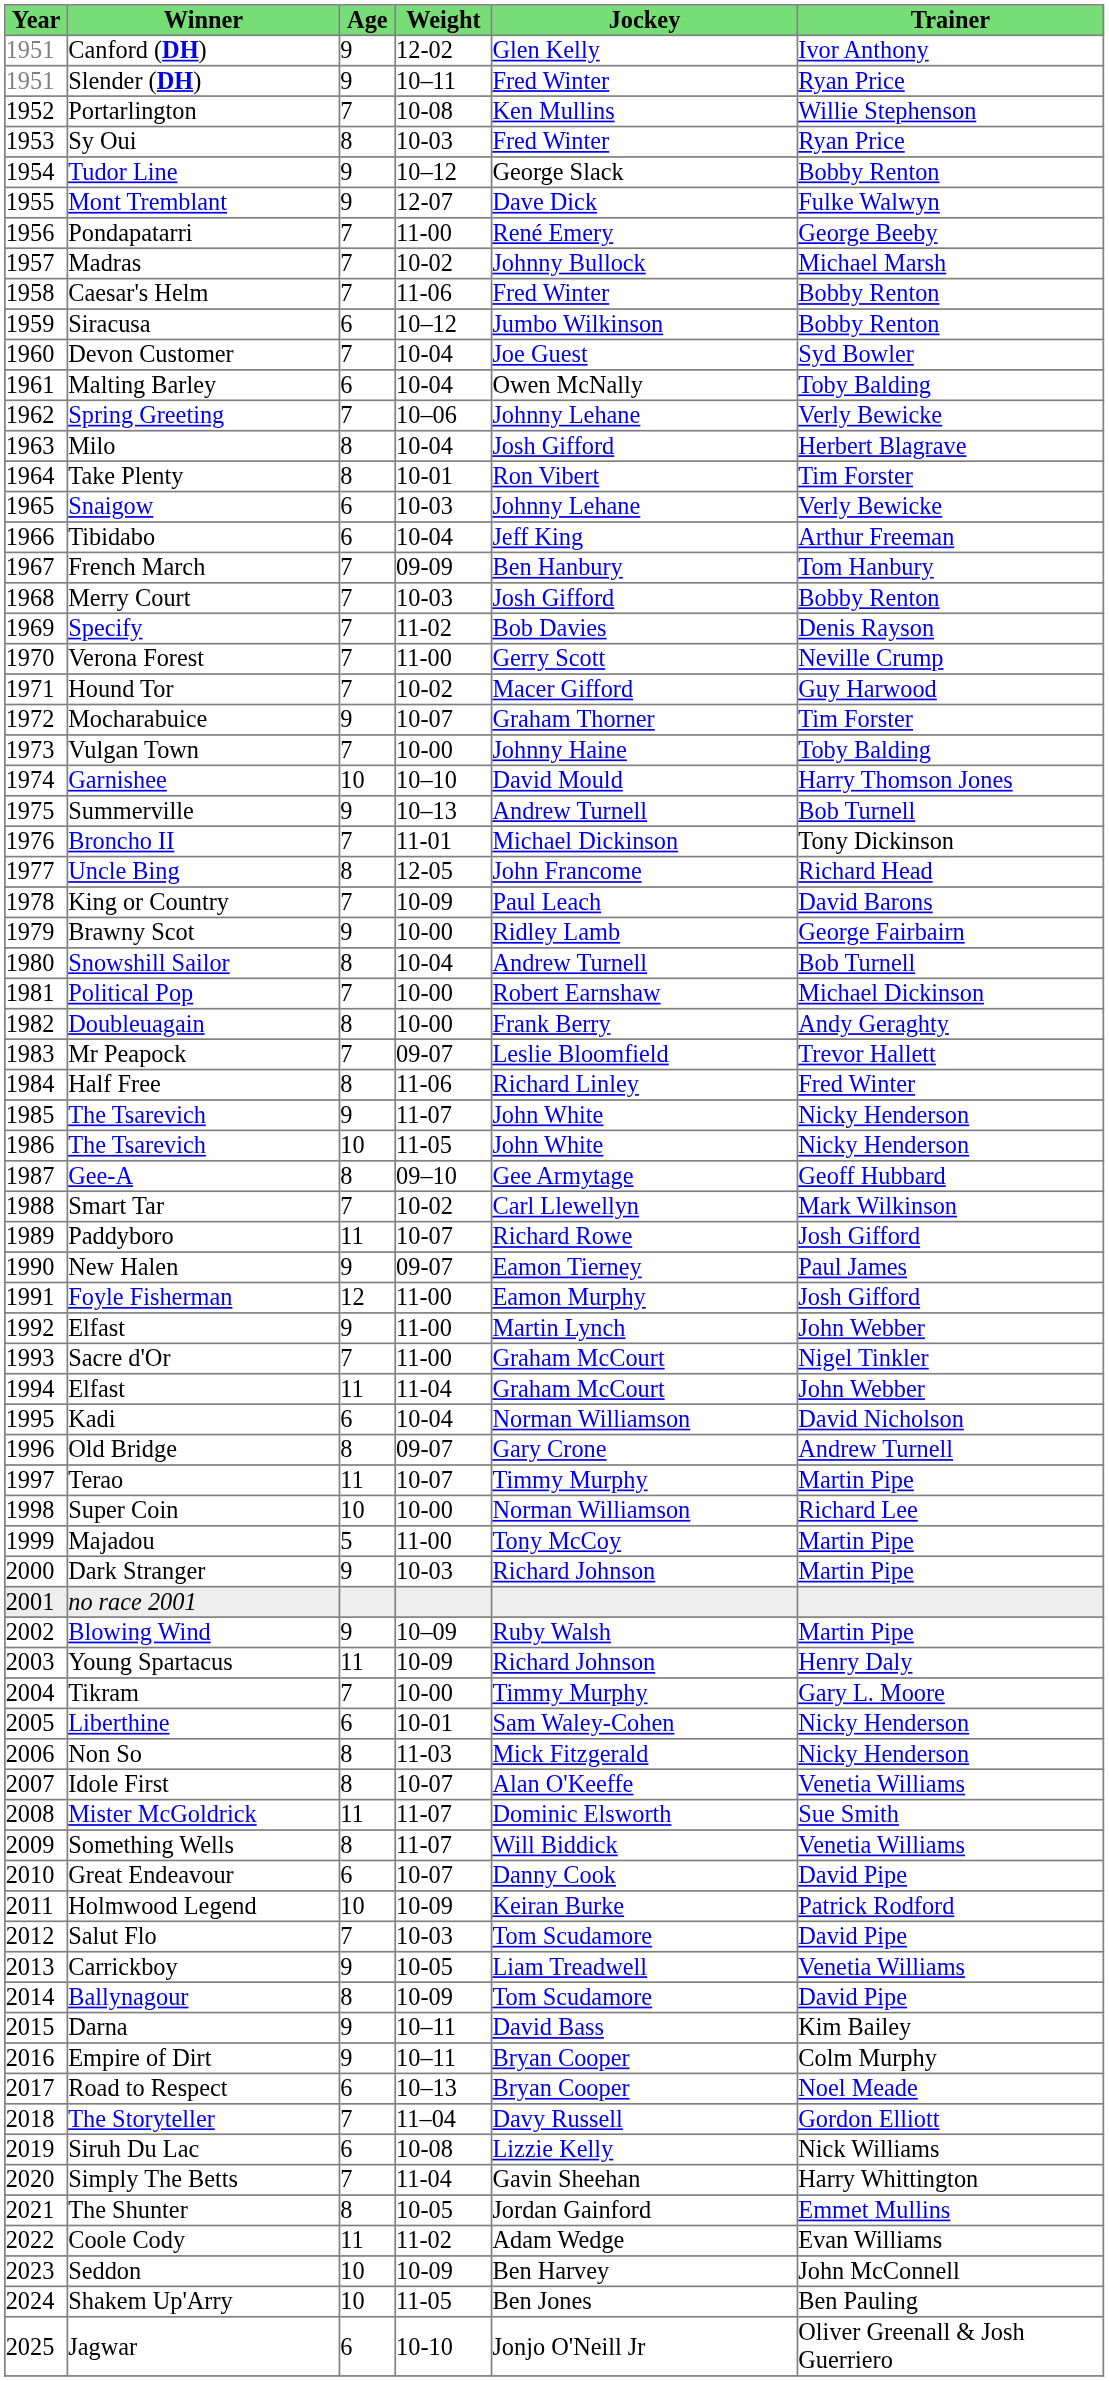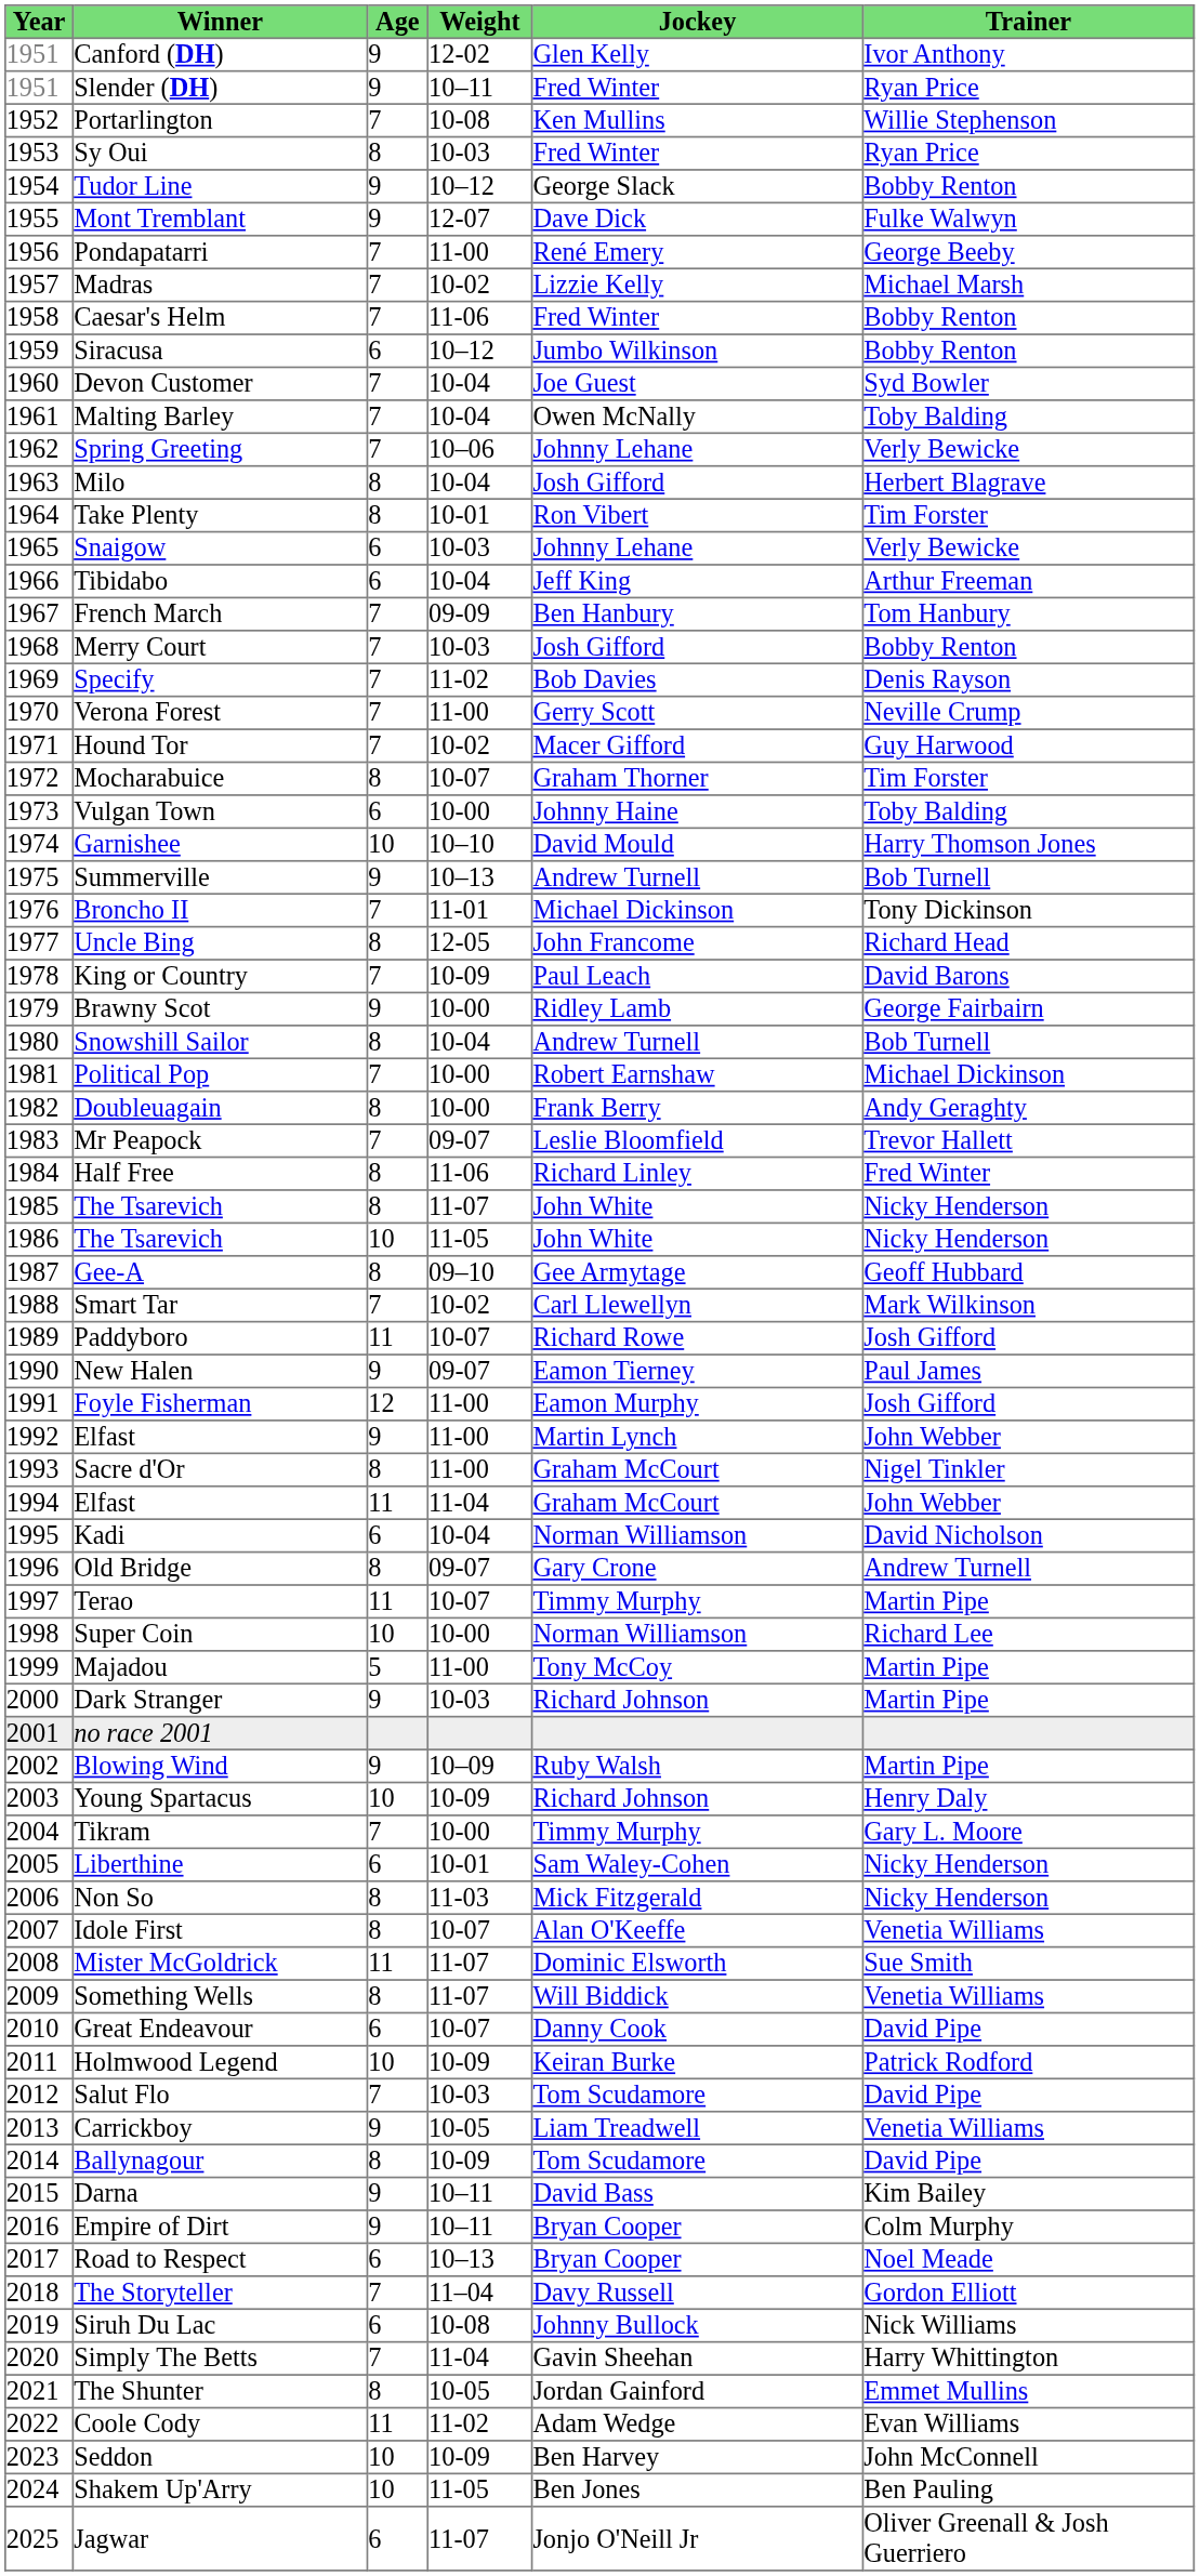 <table class = "sortable" | border="1" cellpadding="0" style="border-collapse: collapse; font-size:90%">
 <tr bgcolor="#77dd77" align="center">
 <th width="36px"><strong>Year</strong><br></th>
 <th width="160px"><strong>Winner</strong><br></th>
 <th width="32px"><strong>Age</strong><br></th>
 <th width="56px"><strong>Weight</strong><br></th>
 <th width="180px"><strong>Jockey</strong><br></th>
 <th width="180px"><strong>Trainer</strong><br></th>
 </tr>
 <tr>
 <td style="color: gray">1951</td>
 <td>Canford (<strong><a href='#'>DH</a></strong>)</td>
 <td>9</td>
 <td>12-02</td>
 <td><a href='#'>Glen Kelly</a></td>
 <td><a href='#'>Ivor Anthony</a></td>
 </tr>
 <tr>
 <td style="color: gray">1951</td>
 <td>Slender (<strong><a href='#'>DH</a></strong>)</td>
 <td>9</td>
 <td>10–11</td>
 <td><a href='#'>Fred Winter</a></td>
 <td><a href='#'>Ryan Price</a></td>
 </tr>
 <tr>
 <td>1952</td>
 <td>Portarlington</td>
 <td>7</td>
 <td>10-08</td>
 <td><a href='#'>Ken Mullins</a></td>
 <td><a href='#'>Willie Stephenson</a></td>
 </tr>
 <tr>
 <td>1953</td>
 <td>Sy Oui</td>
 <td>8</td>
 <td>10-03</td>
 <td><a href='#'>Fred Winter</a></td>
 <td><a href='#'>Ryan Price</a></td>
 </tr>
 <tr>
 <td>1954</td>
 <td><a href='#'>Tudor Line</a></td>
 <td>9</td>
 <td>10–12</td>
 <td>George Slack</td>
 <td><a href='#'>Bobby Renton</a></td>
 </tr>
 <tr>
 <td>1955</td>
 <td><a href='#'>Mont Tremblant</a></td>
 <td>9</td>
 <td>12-07</td>
 <td><a href='#'>Dave Dick</a></td>
 <td><a href='#'>Fulke Walwyn</a></td>
 </tr>
 <tr>
 <td>1956</td>
 <td>Pondapatarri</td>
 <td>7</td>
 <td>11-00</td>
 <td><a href='#'>René Emery</a></td>
 <td><a href='#'>George Beeby</a></td>
 </tr>
 <tr>
 <td>1957</td>
 <td>Madras</td>
 <td>7</td>
 <td>10-02</td>
-<td><a href='#'>Johnny Bullock</a></td>
+<td><a href='#'>Lizzie Kelly</a></td>
 <td><a href='#'>Michael Marsh</a></td>
 </tr>
 <tr>
 <td>1958</td>
 <td>Caesar's Helm</td>
 <td>7</td>
 <td>11-06</td>
 <td><a href='#'>Fred Winter</a></td>
 <td><a href='#'>Bobby Renton</a></td>
 </tr>
 <tr>
 <td>1959</td>
 <td>Siracusa</td>
 <td>6</td>
 <td>10–12</td>
 <td><a href='#'>Jumbo Wilkinson</a></td>
 <td><a href='#'>Bobby Renton</a></td>
 </tr>
 <tr>
 <td>1960</td>
 <td>Devon Customer</td>
 <td>7</td>
 <td>10-04</td>
 <td><a href='#'>Joe Guest</a></td>
 <td><a href='#'>Syd Bowler</a></td>
 </tr>
 <tr>
 <td>1961</td>
 <td>Malting Barley</td>
-<td>6</td>
+<td>7</td>
 <td>10-04</td>
 <td>Owen McNally</td>
 <td><a href='#'>Toby Balding</a></td>
 </tr>
 <tr>
 <td>1962</td>
 <td><a href='#'>Spring Greeting</a></td>
 <td>7</td>
 <td>10–06</td>
 <td><a href='#'>Johnny Lehane</a></td>
 <td><a href='#'>Verly Bewicke</a></td>
 </tr>
 <tr>
 <td>1963</td>
 <td>Milo</td>
 <td>8</td>
 <td>10-04</td>
 <td><a href='#'>Josh Gifford</a></td>
 <td><a href='#'>Herbert Blagrave</a></td>
 </tr>
 <tr>
 <td>1964</td>
 <td>Take Plenty</td>
 <td>8</td>
 <td>10-01</td>
 <td><a href='#'>Ron Vibert</a></td>
 <td><a href='#'>Tim Forster</a></td>
 </tr>
 <tr>
 <td>1965</td>
 <td><a href='#'>Snaigow</a></td>
 <td>6</td>
 <td>10-03</td>
 <td><a href='#'>Johnny Lehane</a></td>
 <td><a href='#'>Verly Bewicke</a></td>
 </tr>
 <tr>
 <td>1966</td>
 <td>Tibidabo</td>
 <td>6</td>
 <td>10-04</td>
 <td><a href='#'>Jeff King</a></td>
 <td><a href='#'>Arthur Freeman</a></td>
 </tr>
 <tr>
 <td>1967</td>
 <td>French March</td>
 <td>7</td>
 <td>09-09</td>
 <td><a href='#'>Ben Hanbury</a></td>
 <td><a href='#'>Tom Hanbury</a></td>
 </tr>
 <tr>
 <td>1968</td>
 <td>Merry Court</td>
 <td>7</td>
 <td>10-03</td>
 <td><a href='#'>Josh Gifford</a></td>
 <td><a href='#'>Bobby Renton</a></td>
 </tr>
 <tr>
 <td>1969</td>
 <td><a href='#'>Specify</a></td>
 <td>7</td>
 <td>11-02</td>
 <td><a href='#'>Bob Davies</a></td>
 <td><a href='#'>Denis Rayson</a></td>
 </tr>
 <tr>
 <td>1970</td>
 <td>Verona Forest</td>
 <td>7</td>
 <td>11-00</td>
 <td><a href='#'>Gerry Scott</a></td>
 <td><a href='#'>Neville Crump</a></td>
 </tr>
 <tr>
 <td>1971</td>
 <td>Hound Tor</td>
 <td>7</td>
 <td>10-02</td>
 <td><a href='#'>Macer Gifford</a></td>
 <td><a href='#'>Guy Harwood</a></td>
 </tr>
 <tr>
 <td>1972</td>
 <td>Mocharabuice</td>
-<td>9</td>
+<td>8</td>
 <td>10-07</td>
 <td><a href='#'>Graham Thorner</a></td>
 <td><a href='#'>Tim Forster</a></td>
 </tr>
 <tr>
 <td>1973</td>
 <td>Vulgan Town</td>
-<td>7</td>
+<td>6</td>
 <td>10-00</td>
 <td><a href='#'>Johnny Haine</a></td>
 <td><a href='#'>Toby Balding</a></td>
 </tr>
 <tr>
 <td>1974</td>
 <td><a href='#'>Garnishee</a></td>
 <td>10</td>
 <td>10–10</td>
 <td><a href='#'>David Mould</a></td>
 <td><a href='#'>Harry Thomson Jones</a></td>
 </tr>
 <tr>
 <td>1975</td>
 <td>Summerville</td>
 <td>9</td>
 <td>10–13</td>
 <td><a href='#'>Andrew Turnell</a></td>
 <td><a href='#'>Bob Turnell</a></td>
 </tr>
 <tr>
 <td>1976</td>
 <td><a href='#'>Broncho II</a></td>
 <td>7</td>
 <td>11-01</td>
 <td><a href='#'>Michael Dickinson</a></td>
 <td>Tony Dickinson</td>
 </tr>
 <tr>
 <td>1977</td>
 <td><a href='#'>Uncle Bing</a></td>
 <td>8</td>
 <td>12-05</td>
 <td><a href='#'>John Francome</a></td>
 <td><a href='#'>Richard Head</a></td>
 </tr>
 <tr>
 <td>1978</td>
 <td>King or Country</td>
 <td>7</td>
 <td>10-09</td>
 <td><a href='#'>Paul Leach</a></td>
 <td><a href='#'>David Barons</a></td>
 </tr>
 <tr>
 <td>1979</td>
 <td>Brawny Scot</td>
 <td>9</td>
 <td>10-00</td>
 <td><a href='#'>Ridley Lamb</a></td>
 <td><a href='#'>George Fairbairn</a></td>
 </tr>
 <tr>
 <td>1980</td>
 <td><a href='#'>Snowshill Sailor</a></td>
 <td>8</td>
 <td>10-04</td>
 <td><a href='#'>Andrew Turnell</a></td>
 <td><a href='#'>Bob Turnell</a></td>
 </tr>
 <tr>
 <td>1981</td>
 <td><a href='#'>Political Pop</a></td>
 <td>7</td>
 <td>10-00</td>
 <td><a href='#'>Robert Earnshaw</a></td>
 <td><a href='#'>Michael Dickinson</a></td>
 </tr>
 <tr>
 <td>1982</td>
 <td><a href='#'>Doubleuagain</a></td>
 <td>8</td>
 <td>10-00</td>
 <td><a href='#'>Frank Berry</a></td>
 <td><a href='#'>Andy Geraghty</a></td>
 </tr>
 <tr>
 <td>1983</td>
 <td>Mr Peapock</td>
 <td>7</td>
 <td>09-07</td>
 <td><a href='#'>Leslie Bloomfield</a></td>
 <td><a href='#'>Trevor Hallett</a></td>
 </tr>
 <tr>
 <td>1984</td>
 <td>Half Free</td>
 <td>8</td>
 <td>11-06</td>
 <td><a href='#'>Richard Linley</a></td>
 <td><a href='#'>Fred Winter</a></td>
 </tr>
 <tr>
 <td>1985</td>
 <td><a href='#'>The Tsarevich</a></td>
-<td>9</td>
+<td>8</td>
 <td>11-07</td>
 <td><a href='#'>John White</a></td>
 <td><a href='#'>Nicky Henderson</a></td>
 </tr>
 <tr>
 <td>1986</td>
 <td><a href='#'>The Tsarevich</a></td>
 <td>10</td>
 <td>11-05</td>
 <td><a href='#'>John White</a></td>
 <td><a href='#'>Nicky Henderson</a></td>
 </tr>
 <tr>
 <td>1987</td>
 <td><a href='#'>Gee-A</a></td>
 <td>8</td>
 <td>09–10</td>
 <td><a href='#'>Gee Armytage</a></td>
 <td><a href='#'>Geoff Hubbard</a></td>
 </tr>
 <tr>
 <td>1988</td>
 <td>Smart Tar</td>
 <td>7</td>
 <td>10-02</td>
 <td><a href='#'>Carl Llewellyn</a></td>
 <td><a href='#'>Mark Wilkinson</a></td>
 </tr>
 <tr>
 <td>1989</td>
 <td>Paddyboro</td>
 <td>11</td>
 <td>10-07</td>
 <td><a href='#'>Richard Rowe</a></td>
 <td><a href='#'>Josh Gifford</a></td>
 </tr>
 <tr>
 <td>1990</td>
 <td>New Halen</td>
 <td>9</td>
 <td>09-07</td>
 <td><a href='#'>Eamon Tierney</a></td>
 <td><a href='#'>Paul James</a></td>
 </tr>
 <tr>
 <td>1991</td>
 <td><a href='#'>Foyle Fisherman</a></td>
 <td>12</td>
 <td>11-00</td>
 <td><a href='#'>Eamon Murphy</a></td>
 <td><a href='#'>Josh Gifford</a></td>
 </tr>
 <tr>
 <td>1992</td>
 <td>Elfast</td>
 <td>9</td>
 <td>11-00</td>
 <td><a href='#'>Martin Lynch</a></td>
 <td><a href='#'>John Webber</a></td>
 </tr>
 <tr>
 <td>1993</td>
 <td>Sacre d'Or</td>
-<td>7</td>
+<td>8</td>
 <td>11-00</td>
 <td><a href='#'>Graham McCourt</a></td>
 <td><a href='#'>Nigel Tinkler</a></td>
 </tr>
 <tr>
 <td>1994</td>
 <td>Elfast</td>
 <td>11</td>
 <td>11-04</td>
 <td><a href='#'>Graham McCourt</a></td>
 <td><a href='#'>John Webber</a></td>
 </tr>
 <tr>
 <td>1995</td>
 <td>Kadi</td>
 <td>6</td>
 <td>10-04</td>
 <td><a href='#'>Norman Williamson</a></td>
 <td><a href='#'>David Nicholson</a></td>
 </tr>
 <tr>
 <td>1996</td>
 <td>Old Bridge</td>
 <td>8</td>
 <td>09-07</td>
 <td><a href='#'>Gary Crone</a></td>
 <td><a href='#'>Andrew Turnell</a></td>
 </tr>
 <tr>
 <td>1997</td>
 <td>Terao</td>
 <td>11</td>
 <td>10-07</td>
 <td><a href='#'>Timmy Murphy</a></td>
 <td><a href='#'>Martin Pipe</a></td>
 </tr>
 <tr>
 <td>1998</td>
 <td>Super Coin</td>
 <td>10</td>
 <td>10-00</td>
 <td><a href='#'>Norman Williamson</a></td>
 <td><a href='#'>Richard Lee</a></td>
 </tr>
 <tr>
 <td>1999</td>
 <td>Majadou</td>
 <td>5</td>
 <td>11-00</td>
 <td><a href='#'>Tony McCoy</a></td>
 <td><a href='#'>Martin Pipe</a></td>
 </tr>
 <tr>
 <td>2000</td>
 <td>Dark Stranger</td>
 <td>9</td>
 <td>10-03</td>
 <td><a href='#'>Richard Johnson</a></td>
 <td><a href='#'>Martin Pipe</a></td>
 </tr>
 <tr bgcolor="#eeeeee">
 <td><span>2001</span></td>
 <td><em>no race 2001</em> </td>
 <td></td>
 <td></td>
 <td></td>
 <td></td>
 </tr>
 <tr>
 <td>2002</td>
 <td><a href='#'>Blowing Wind</a></td>
 <td>9</td>
 <td>10–09</td>
 <td><a href='#'>Ruby Walsh</a></td>
 <td><a href='#'>Martin Pipe</a></td>
 </tr>
 <tr>
 <td>2003</td>
 <td>Young Spartacus</td>
-<td>11</td>
+<td>10</td>
 <td>10-09</td>
 <td><a href='#'>Richard Johnson</a></td>
 <td><a href='#'>Henry Daly</a></td>
 </tr>
 <tr>
 <td>2004</td>
 <td>Tikram</td>
 <td>7</td>
 <td>10-00</td>
 <td><a href='#'>Timmy Murphy</a></td>
 <td><a href='#'>Gary L. Moore</a></td>
 </tr>
 <tr>
 <td>2005</td>
 <td><a href='#'>Liberthine</a></td>
 <td>6</td>
 <td>10-01</td>
 <td><a href='#'>Sam Waley-Cohen</a></td>
 <td><a href='#'>Nicky Henderson</a></td>
 </tr>
 <tr>
 <td>2006</td>
 <td>Non So</td>
 <td>8</td>
 <td>11-03</td>
 <td><a href='#'>Mick Fitzgerald</a></td>
 <td><a href='#'>Nicky Henderson</a></td>
 </tr>
 <tr>
 <td>2007</td>
 <td>Idole First</td>
 <td>8</td>
 <td>10-07</td>
 <td><a href='#'>Alan O'Keeffe</a></td>
 <td><a href='#'>Venetia Williams</a></td>
 </tr>
 <tr>
 <td>2008</td>
 <td><a href='#'>Mister McGoldrick</a></td>
 <td>11</td>
 <td>11-07</td>
 <td><a href='#'>Dominic Elsworth</a></td>
 <td><a href='#'>Sue Smith</a></td>
 </tr>
 <tr>
 <td>2009</td>
 <td>Something Wells</td>
 <td>8</td>
 <td>11-07</td>
 <td><a href='#'>Will Biddick</a></td>
 <td><a href='#'>Venetia Williams</a></td>
 </tr>
 <tr>
 <td>2010</td>
 <td>Great Endeavour</td>
 <td>6</td>
 <td>10-07</td>
 <td><a href='#'>Danny Cook</a></td>
 <td><a href='#'>David Pipe</a></td>
 </tr>
 <tr>
 <td>2011</td>
 <td>Holmwood Legend</td>
 <td>10</td>
 <td>10-09</td>
 <td><a href='#'>Keiran Burke</a></td>
 <td><a href='#'>Patrick Rodford</a></td>
 </tr>
 <tr>
 <td>2012</td>
 <td>Salut Flo</td>
 <td>7</td>
 <td>10-03</td>
 <td><a href='#'>Tom Scudamore</a></td>
 <td><a href='#'>David Pipe</a></td>
 </tr>
 <tr>
 <td>2013</td>
 <td>Carrickboy</td>
 <td>9</td>
 <td>10-05</td>
 <td><a href='#'>Liam Treadwell</a></td>
 <td><a href='#'>Venetia Williams</a></td>
 </tr>
 <tr>
 <td>2014</td>
 <td><a href='#'>Ballynagour</a></td>
 <td>8</td>
 <td>10-09</td>
 <td><a href='#'>Tom Scudamore</a></td>
 <td><a href='#'>David Pipe</a></td>
 </tr>
 <tr>
 <td>2015</td>
 <td>Darna</td>
 <td>9</td>
 <td>10–11</td>
 <td><a href='#'>David Bass</a></td>
 <td>Kim Bailey</td>
 </tr>
 <tr>
 <td>2016</td>
 <td>Empire of Dirt</td>
 <td>9</td>
 <td>10–11</td>
 <td><a href='#'>Bryan Cooper</a></td>
 <td>Colm Murphy</td>
 </tr>
 <tr>
 <td>2017</td>
 <td>Road to Respect</td>
 <td>6</td>
 <td>10–13</td>
 <td><a href='#'>Bryan Cooper</a></td>
 <td><a href='#'>Noel Meade</a></td>
 </tr>
 <tr>
 <td>2018</td>
 <td><a href='#'>The Storyteller</a></td>
 <td>7</td>
 <td>11–04</td>
 <td><a href='#'>Davy Russell</a></td>
 <td><a href='#'>Gordon Elliott</a></td>
 </tr>
 <tr>
 <td>2019</td>
 <td>Siruh Du Lac</td>
 <td>6</td>
 <td>10-08</td>
-<td><a href='#'>Lizzie Kelly</a></td>
+<td><a href='#'>Johnny Bullock</a></td>
 <td>Nick Williams</td>
 </tr>
 <tr>
 <td>2020</td>
 <td>Simply The Betts</td>
 <td>7</td>
 <td>11-04</td>
 <td>Gavin Sheehan</td>
 <td>Harry Whittington</td>
 </tr>
 <tr>
 <td>2021</td>
 <td>The Shunter</td>
 <td>8</td>
 <td>10-05</td>
 <td>Jordan Gainford</td>
 <td><a href='#'>Emmet Mullins</a></td>
 </tr>
 <tr>
 <td>2022</td>
 <td>Coole Cody</td>
 <td>11</td>
 <td>11-02</td>
 <td>Adam Wedge</td>
 <td>Evan Williams</td>
 </tr>
 <tr>
 <td>2023</td>
 <td>Seddon</td>
 <td>10</td>
 <td>10-09</td>
 <td>Ben Harvey</td>
 <td>John McConnell</td>
 </tr>
 <tr>
 <td>2024</td>
 <td>Shakem Up'Arry</td>
 <td>10</td>
 <td>11-05</td>
 <td>Ben Jones</td>
 <td>Ben Pauling</td>
 </tr>
 <tr>
 <td>2025</td>
 <td>Jagwar</td>
 <td>6</td>
-<td>10-10</td>
+<td>11-07</td>
 <td>Jonjo O'Neill Jr</td>
 <td>Oliver Greenall & Josh Guerriero</td>
 </tr>
 </table>
